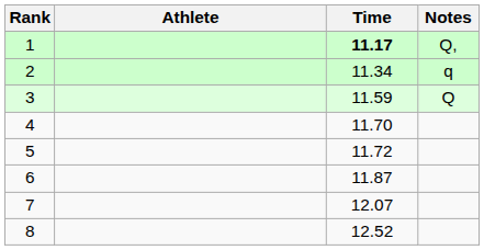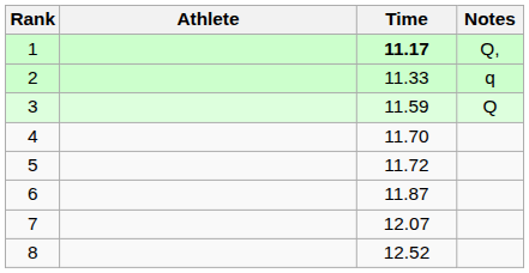 <table class="wikitable" style="text-align:center">
 <tr>
 <th width=40>Rank</th>
 <th width=250>Athlete</th>
 <th width=80>Time</th>
 <th width=50>Notes</th>
 </tr>
 <tr bgcolor=ccffcc>
 <td>1</td>
 <td align=left></td>
 <td><strong>11.17</strong></td>
 <td>Q, </td>
 </tr>
 <tr bgcolor=ccffcc>
 <td>2</td>
 <td align=left></td>
-<td>11.34</td>
+<td>11.33</td>
 <td>q</td>
 </tr>
 <tr bgcolor=ddffdd>
 <td>3</td>
 <td align=left></td>
 <td>11.59</td>
 <td>Q</td>
 </tr>
 <tr>
 <td>4</td>
 <td align=left></td>
 <td>11.70</td>
 <td></td>
 </tr>
 <tr>
 <td>5</td>
 <td align=left></td>
 <td>11.72</td>
 <td></td>
 </tr>
 <tr>
 <td>6</td>
 <td align=left></td>
 <td>11.87</td>
 <td></td>
 </tr>
 <tr>
 <td>7</td>
 <td align=left></td>
 <td>12.07</td>
 <td></td>
 </tr>
 <tr>
 <td>8</td>
 <td align=left></td>
 <td>12.52</td>
 <td></td>
 </tr>
 </table>
